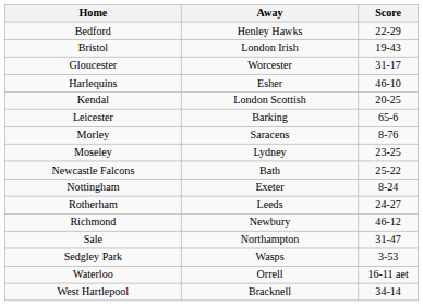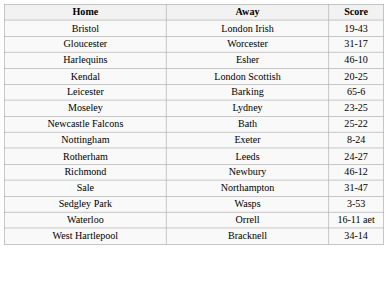 <table class="wikitable" style="text-align: center">
 <tr>
 <th width=250>Home</th>
 <th width=250>Away</th>
 <th width=80>Score</th>
-</tr>
-<tr>
-<td>Bedford</td>
-<td>Henley Hawks</td>
-<td>22-29</td>
 </tr>
 <tr>
 <td>Bristol</td>
 <td>London Irish</td>
 <td>19-43</td>
 </tr>
 <tr>
 <td>Gloucester</td>
 <td>Worcester</td>
 <td>31-17</td>
 </tr>
 <tr>
 <td>Harlequins</td>
 <td>Esher</td>
 <td>46-10</td>
 </tr>
 <tr>
 <td>Kendal</td>
 <td>London Scottish</td>
 <td>20-25</td>
 </tr>
 <tr>
 <td>Leicester</td>
 <td>Barking</td>
 <td>65-6</td>
-</tr>
-<tr>
-<td>Morley</td>
-<td>Saracens</td>
-<td>8-76</td>
 </tr>
 <tr>
 <td>Moseley</td>
 <td>Lydney</td>
 <td>23-25</td>
 </tr>
 <tr>
 <td>Newcastle Falcons</td>
 <td>Bath</td>
 <td>25-22</td>
 </tr>
 <tr>
 <td>Nottingham</td>
 <td>Exeter</td>
 <td>8-24</td>
 </tr>
 <tr>
 <td>Rotherham</td>
 <td>Leeds</td>
 <td>24-27</td>
 </tr>
 <tr>
 <td>Richmond</td>
 <td>Newbury</td>
 <td>46-12</td>
 </tr>
 <tr>
 <td>Sale</td>
 <td>Northampton</td>
 <td>31-47</td>
 </tr>
 <tr>
 <td>Sedgley Park</td>
 <td>Wasps</td>
 <td>3-53</td>
 </tr>
 <tr>
 <td>Waterloo</td>
 <td>Orrell</td>
 <td>16-11 aet</td>
 </tr>
 <tr>
 <td>West Hartlepool</td>
 <td>Bracknell</td>
 <td>34-14</td>
 </tr>
 </table>
